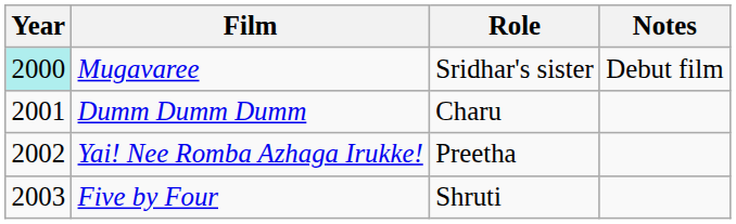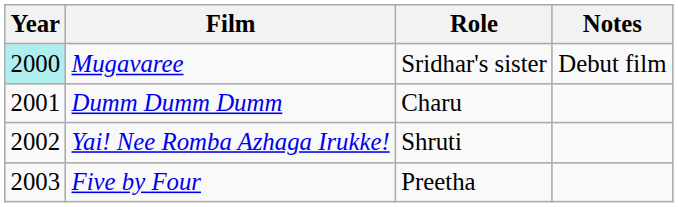 <table class="wikitable">
 <tr>
 <th>Year</th>
 <th>Film</th>
 <th>Role</th>
 <th>Notes</th>
 </tr>
 <tr>
 <td style="background: paleturquoise;">2000</td>
 <td><em><a href='#'>Mugavaree</a></em></td>
 <td>Sridhar's sister</td>
 <td>Debut film</td>
 </tr>
 <tr>
 <td>2001</td>
 <td><em><a href='#'>Dumm Dumm Dumm</a></em></td>
 <td>Charu</td>
 <td></td>
 </tr>
 <tr>
 <td>2002</td>
 <td><em><a href='#'>Yai! Nee Romba Azhaga Irukke!</a></em></td>
-<td>Preetha</td>
+<td>Shruti</td>
 <td></td>
 </tr>
 <tr>
 <td>2003</td>
 <td><em><a href='#'>Five by Four</a></em></td>
-<td>Shruti</td>
+<td>Preetha</td>
 <td></td>
 </tr>
 </table>
